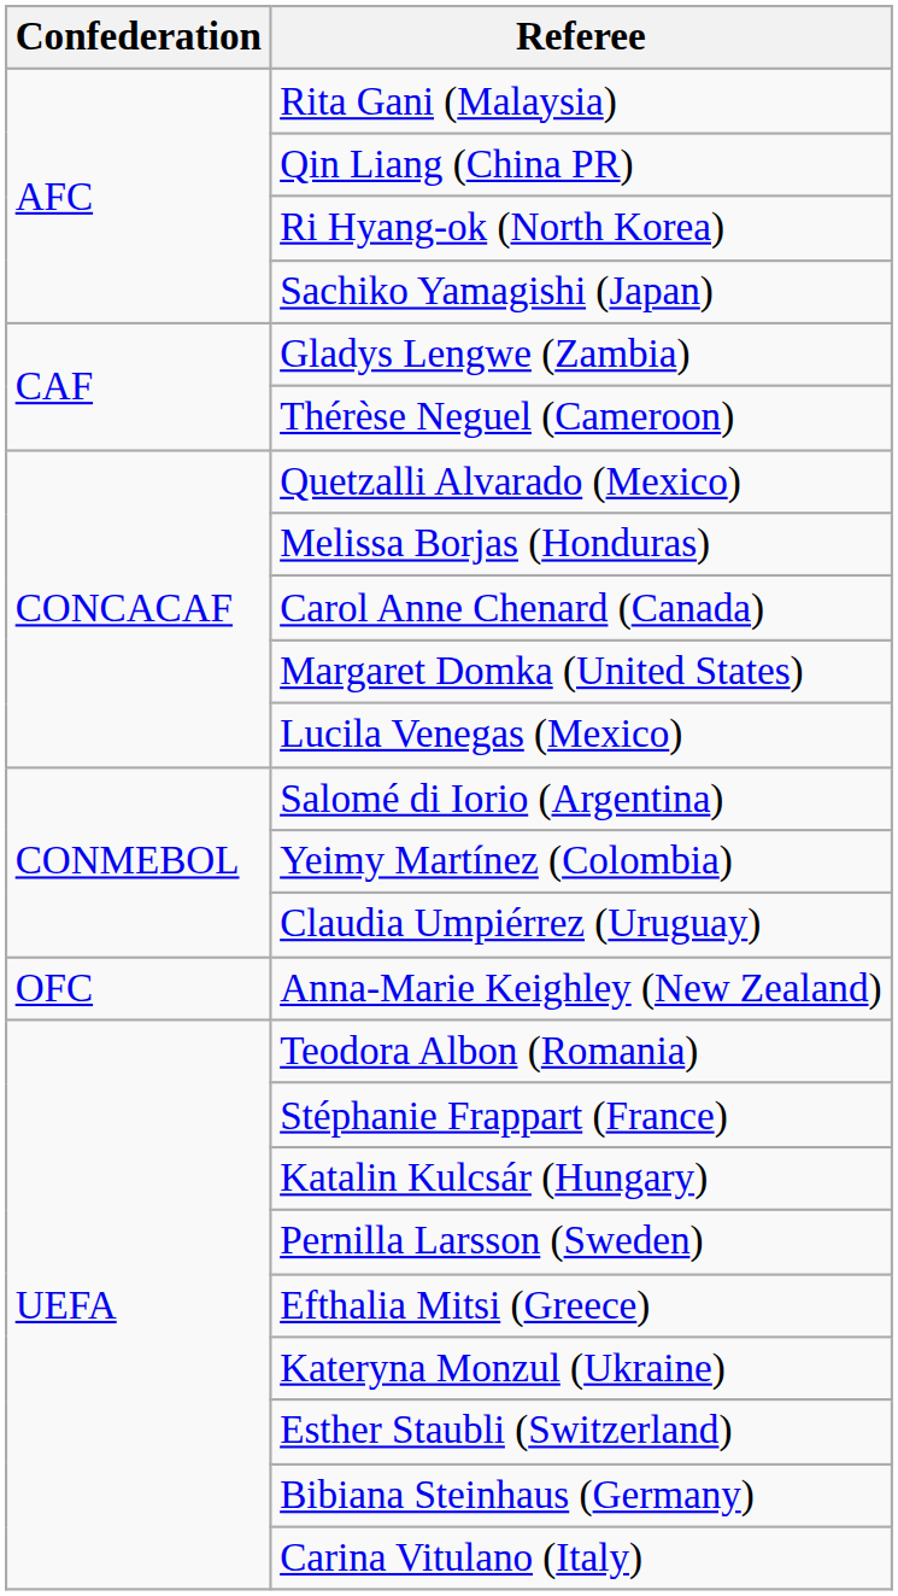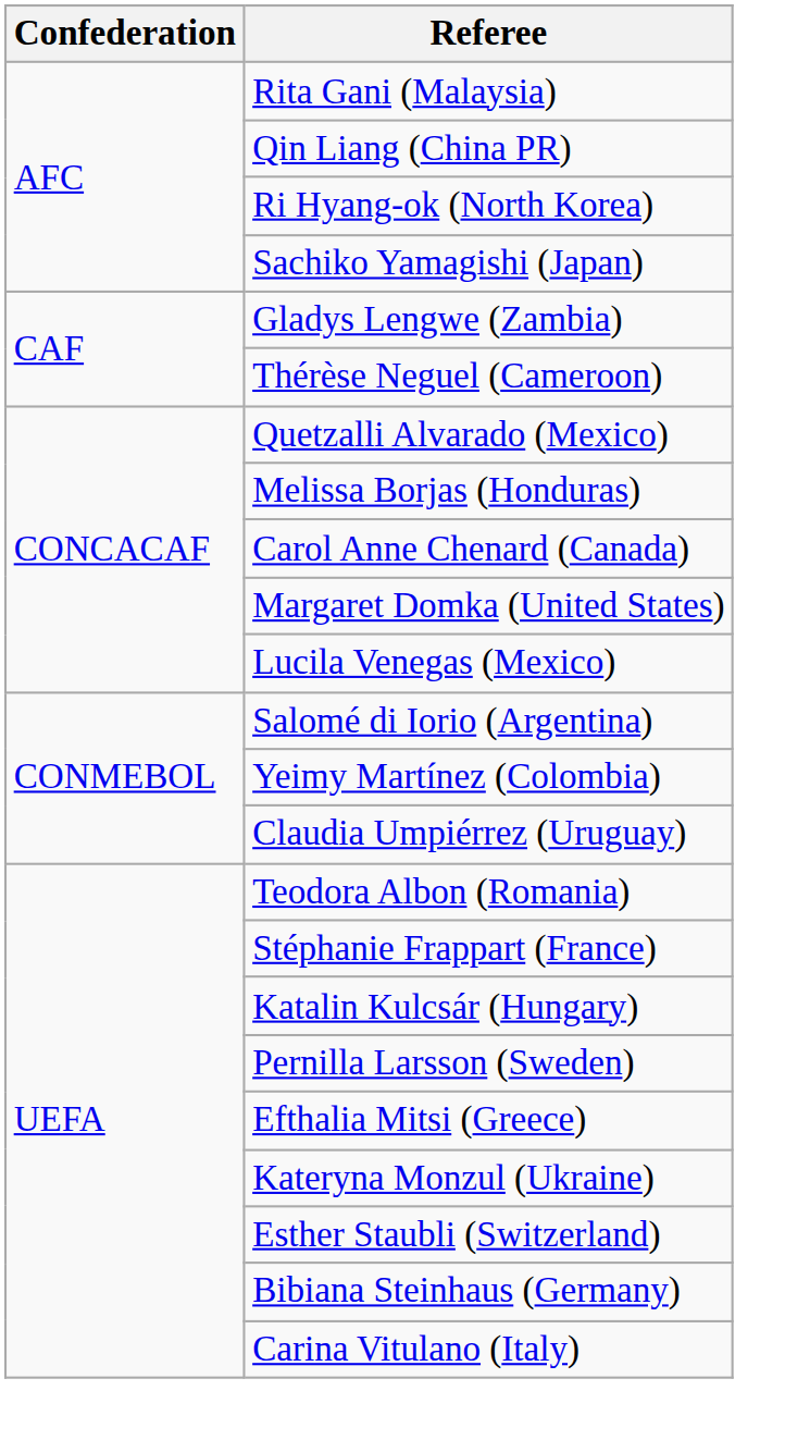 <table class="wikitable">
 <tr>
 <th>Confederation</th>
 <th>Referee</th>
 </tr>
 <tr>
 <td rowspan="4"><a href='#'>AFC</a></td>
 <td><a href='#'>Rita Gani</a> (<a href='#'>Malaysia</a>)</td>
 </tr>
 <tr>
 <td><a href='#'>Qin Liang</a> (<a href='#'>China PR</a>)</td>
 </tr>
 <tr>
 <td><a href='#'>Ri Hyang-ok</a> (<a href='#'>North Korea</a>)</td>
 </tr>
 <tr>
 <td><a href='#'>Sachiko Yamagishi</a> (<a href='#'>Japan</a>)</td>
 </tr>
 <tr>
 <td rowspan="2"><a href='#'>CAF</a></td>
 <td><a href='#'>Gladys Lengwe</a> (<a href='#'>Zambia</a>)</td>
 </tr>
 <tr>
 <td><a href='#'>Thérèse Neguel</a> (<a href='#'>Cameroon</a>)</td>
 </tr>
 <tr>
 <td rowspan="5"><a href='#'>CONCACAF</a></td>
 <td><a href='#'>Quetzalli Alvarado</a> (<a href='#'>Mexico</a>)</td>
 </tr>
 <tr>
 <td><a href='#'>Melissa Borjas</a> (<a href='#'>Honduras</a>)</td>
 </tr>
 <tr>
 <td><a href='#'>Carol Anne Chenard</a> (<a href='#'>Canada</a>)</td>
 </tr>
 <tr>
 <td><a href='#'>Margaret Domka</a> (<a href='#'>United States</a>)</td>
 </tr>
 <tr>
 <td><a href='#'>Lucila Venegas</a> (<a href='#'>Mexico</a>)</td>
 </tr>
 <tr>
 <td rowspan="3"><a href='#'>CONMEBOL</a></td>
 <td><a href='#'>Salomé di Iorio</a> (<a href='#'>Argentina</a>)</td>
 </tr>
 <tr>
 <td><a href='#'>Yeimy Martínez</a> (<a href='#'>Colombia</a>)</td>
 </tr>
 <tr>
 <td><a href='#'>Claudia Umpiérrez</a> (<a href='#'>Uruguay</a>)</td>
 </tr>
 <tr>
-<td><a href='#'>OFC</a></td>
-<td><a href='#'>Anna-Marie Keighley</a> (<a href='#'>New Zealand</a>)</td>
-</tr>
-<tr>
 <td rowspan="9"><a href='#'>UEFA</a></td>
 <td><a href='#'>Teodora Albon</a> (<a href='#'>Romania</a>)</td>
 </tr>
 <tr>
 <td><a href='#'>Stéphanie Frappart</a> (<a href='#'>France</a>)</td>
 </tr>
 <tr>
 <td><a href='#'>Katalin Kulcsár</a> (<a href='#'>Hungary</a>)</td>
 </tr>
 <tr>
 <td><a href='#'>Pernilla Larsson</a> (<a href='#'>Sweden</a>)</td>
 </tr>
 <tr>
 <td><a href='#'>Efthalia Mitsi</a> (<a href='#'>Greece</a>)</td>
 </tr>
 <tr>
 <td><a href='#'>Kateryna Monzul</a> (<a href='#'>Ukraine</a>)</td>
 </tr>
 <tr>
 <td><a href='#'>Esther Staubli</a> (<a href='#'>Switzerland</a>)</td>
 </tr>
 <tr>
 <td><a href='#'>Bibiana Steinhaus</a> (<a href='#'>Germany</a>)</td>
 </tr>
 <tr>
 <td><a href='#'>Carina Vitulano</a> (<a href='#'>Italy</a>)</td>
 </tr>
 </table>
